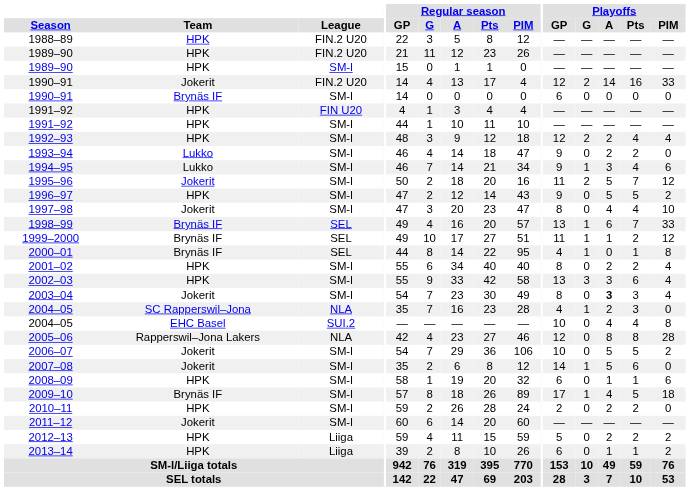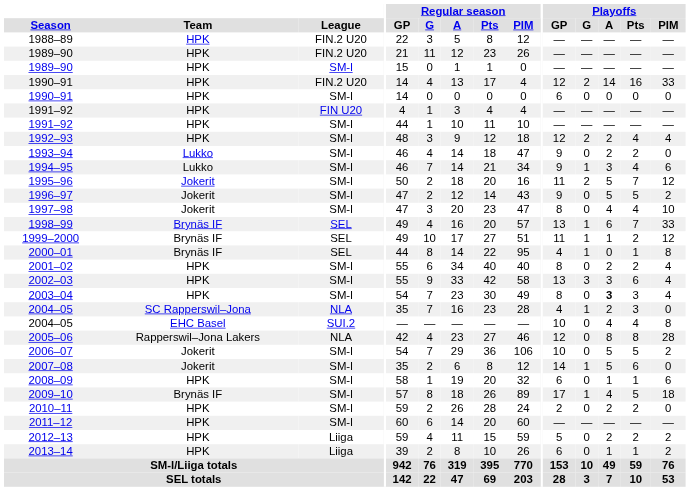 <table border="0" cellpadding="1" cellspacing="0" style="text-align:center; width:60em">
 <tr bgcolor="#e0e0e0">
 <th colspan="3" bgcolor="#ffffff"></th>
 <th rowspan="99" bgcolor="#ffffff"></th>
 <th colspan="5"><a href='#'>Regular season</a></th>
 <th rowspan="99" bgcolor="#ffffff"></th>
 <th colspan="5"><a href='#'>Playoffs</a></th>
 </tr>
 <tr bgcolor="#e0e0e0">
 <th><a href='#'>Season</a></th>
 <th>Team</th>
 <th>League</th>
 <th>GP</th>
 <th><a href='#'>G</a></th>
 <th><a href='#'>A</a></th>
 <th><a href='#'>Pts</a></th>
 <th><a href='#'>PIM</a></th>
 <th>GP</th>
 <th>G</th>
 <th>A</th>
 <th>Pts</th>
 <th>PIM</th>
 </tr>
 <tr>
 <td>1988–89</td>
 <td><a href='#'>HPK</a></td>
 <td>FIN.2 U20</td>
 <td>22</td>
 <td>3</td>
 <td>5</td>
 <td>8</td>
 <td>12</td>
 <td>—</td>
 <td>—</td>
 <td>—</td>
 <td>—</td>
 <td>—</td>
 </tr>
 <tr bgcolor="#f0f0f0">
 <td>1989–90</td>
 <td>HPK</td>
 <td>FIN.2 U20</td>
 <td>21</td>
 <td>11</td>
 <td>12</td>
 <td>23</td>
 <td>26</td>
 <td>—</td>
 <td>—</td>
 <td>—</td>
 <td>—</td>
 <td>—</td>
 </tr>
 <tr>
 <td><a href='#'>1989–90</a></td>
 <td>HPK</td>
 <td><a href='#'>SM-l</a></td>
 <td>15</td>
 <td>0</td>
 <td>1</td>
 <td>1</td>
 <td>0</td>
 <td>—</td>
 <td>—</td>
 <td>—</td>
 <td>—</td>
 <td>—</td>
 </tr>
 <tr bgcolor="#f0f0f0">
 <td>1990–91</td>
-<td>Jokerit</td>
+<td>HPK</td>
 <td>FIN.2 U20</td>
 <td>14</td>
 <td>4</td>
 <td>13</td>
 <td>17</td>
 <td>4</td>
 <td>12</td>
 <td>2</td>
 <td>14</td>
 <td>16</td>
 <td>33</td>
 </tr>
 <tr>
 <td><a href='#'>1990–91</a></td>
-<td><a href='#'>Brynäs IF</a></td>
+<td>HPK</td>
 <td>SM-l</td>
 <td>14</td>
 <td>0</td>
 <td>0</td>
 <td>0</td>
 <td>0</td>
 <td>6</td>
 <td>0</td>
 <td>0</td>
 <td>0</td>
 <td>0</td>
 </tr>
 <tr bgcolor="#f0f0f0">
 <td>1991–92</td>
 <td>HPK</td>
 <td><a href='#'>FIN U20</a></td>
 <td>4</td>
 <td>1</td>
 <td>3</td>
 <td>4</td>
 <td>4</td>
 <td>—</td>
 <td>—</td>
 <td>—</td>
 <td>—</td>
 <td>—</td>
 </tr>
 <tr>
 <td><a href='#'>1991–92</a></td>
 <td>HPK</td>
 <td>SM-l</td>
 <td>44</td>
 <td>1</td>
 <td>10</td>
 <td>11</td>
 <td>10</td>
 <td>—</td>
 <td>—</td>
 <td>—</td>
 <td>—</td>
 <td>—</td>
 </tr>
 <tr bgcolor="#f0f0f0">
 <td><a href='#'>1992–93</a></td>
 <td>HPK</td>
 <td>SM-l</td>
 <td>48</td>
 <td>3</td>
 <td>9</td>
 <td>12</td>
 <td>18</td>
 <td>12</td>
 <td>2</td>
 <td>2</td>
 <td>4</td>
 <td>4</td>
 </tr>
 <tr>
 <td><a href='#'>1993–94</a></td>
 <td><a href='#'>Lukko</a></td>
 <td>SM-l</td>
 <td>46</td>
 <td>4</td>
 <td>14</td>
 <td>18</td>
 <td>47</td>
 <td>9</td>
 <td>0</td>
 <td>2</td>
 <td>2</td>
 <td>0</td>
 </tr>
 <tr bgcolor="#f0f0f0">
 <td><a href='#'>1994–95</a></td>
 <td>Lukko</td>
 <td>SM-l</td>
 <td>46</td>
 <td>7</td>
 <td>14</td>
 <td>21</td>
 <td>34</td>
 <td>9</td>
 <td>1</td>
 <td>3</td>
 <td>4</td>
 <td>6</td>
 </tr>
 <tr>
 <td><a href='#'>1995–96</a></td>
 <td><a href='#'>Jokerit</a></td>
 <td>SM-l</td>
 <td>50</td>
 <td>2</td>
 <td>18</td>
 <td>20</td>
 <td>16</td>
 <td>11</td>
 <td>2</td>
 <td>5</td>
 <td>7</td>
 <td>12</td>
 </tr>
 <tr bgcolor="#f0f0f0">
 <td><a href='#'>1996–97</a></td>
-<td>HPK</td>
+<td>Jokerit</td>
 <td>SM-l</td>
 <td>47</td>
 <td>2</td>
 <td>12</td>
 <td>14</td>
 <td>43</td>
 <td>9</td>
 <td>0</td>
 <td>5</td>
 <td>5</td>
 <td>2</td>
 </tr>
 <tr>
 <td><a href='#'>1997–98</a></td>
 <td>Jokerit</td>
 <td>SM-l</td>
 <td>47</td>
 <td>3</td>
 <td>20</td>
 <td>23</td>
 <td>47</td>
 <td>8</td>
 <td>0</td>
 <td>4</td>
 <td>4</td>
 <td>10</td>
 </tr>
 <tr bgcolor="#f0f0f0">
 <td><a href='#'>1998–99</a></td>
 <td><a href='#'>Brynäs IF</a></td>
 <td><a href='#'>SEL</a></td>
 <td>49</td>
 <td>4</td>
 <td>16</td>
 <td>20</td>
 <td>57</td>
 <td>13</td>
 <td>1</td>
 <td>6</td>
 <td>7</td>
 <td>33</td>
 </tr>
 <tr>
 <td><a href='#'>1999–2000</a></td>
 <td>Brynäs IF</td>
 <td>SEL</td>
 <td>49</td>
 <td>10</td>
 <td>17</td>
 <td>27</td>
 <td>51</td>
 <td>11</td>
 <td>1</td>
 <td>1</td>
 <td>2</td>
 <td>12</td>
 </tr>
 <tr bgcolor="#f0f0f0">
 <td><a href='#'>2000–01</a></td>
 <td>Brynäs IF</td>
 <td>SEL</td>
 <td>44</td>
 <td>8</td>
 <td>14</td>
 <td>22</td>
 <td>95</td>
 <td>4</td>
 <td>1</td>
 <td>0</td>
 <td>1</td>
 <td>8</td>
 </tr>
 <tr>
 <td><a href='#'>2001–02</a></td>
 <td>HPK</td>
 <td>SM-l</td>
 <td>55</td>
 <td>6</td>
 <td>34</td>
 <td>40</td>
 <td>40</td>
 <td>8</td>
 <td>0</td>
 <td>2</td>
 <td>2</td>
 <td>4</td>
 </tr>
 <tr bgcolor="#f0f0f0">
 <td><a href='#'>2002–03</a></td>
 <td>HPK</td>
 <td>SM-l</td>
 <td>55</td>
 <td>9</td>
 <td>33</td>
 <td>42</td>
 <td>58</td>
 <td>13</td>
 <td>3</td>
 <td>3</td>
 <td>6</td>
 <td>4</td>
 </tr>
 <tr>
 <td><a href='#'>2003–04</a></td>
-<td>Jokerit</td>
+<td>HPK</td>
 <td>SM-l</td>
 <td>54</td>
 <td>7</td>
 <td>23</td>
 <td>30</td>
 <td>49</td>
 <td>8</td>
 <td>0</td>
 <td><strong>3</strong></td>
 <td>3</td>
 <td>4</td>
 </tr>
 <tr bgcolor="#f0f0f0">
 <td><a href='#'>2004–05</a></td>
 <td><a href='#'>SC Rapperswil–Jona</a></td>
 <td><a href='#'>NLA</a></td>
 <td>35</td>
 <td>7</td>
 <td>16</td>
 <td>23</td>
 <td>28</td>
 <td>4</td>
 <td>1</td>
 <td>2</td>
 <td>3</td>
 <td>0</td>
 </tr>
 <tr>
 <td>2004–05</td>
 <td><a href='#'>EHC Basel</a></td>
 <td><a href='#'>SUI.2</a></td>
 <td>—</td>
 <td>—</td>
 <td>—</td>
 <td>—</td>
 <td>—</td>
 <td>10</td>
 <td>0</td>
 <td>4</td>
 <td>4</td>
 <td>8</td>
 </tr>
 <tr bgcolor="#f0f0f0">
 <td><a href='#'>2005–06</a></td>
 <td>Rapperswil–Jona Lakers</td>
 <td>NLA</td>
 <td>42</td>
 <td>4</td>
 <td>23</td>
 <td>27</td>
 <td>46</td>
 <td>12</td>
 <td>0</td>
 <td>8</td>
 <td>8</td>
 <td>28</td>
 </tr>
 <tr>
 <td><a href='#'>2006–07</a></td>
 <td>Jokerit</td>
 <td>SM-l</td>
 <td>54</td>
 <td>7</td>
 <td>29</td>
 <td>36</td>
 <td>106</td>
 <td>10</td>
 <td>0</td>
 <td>5</td>
 <td>5</td>
 <td>2</td>
 </tr>
 <tr bgcolor="#f0f0f0">
 <td><a href='#'>2007–08</a></td>
 <td>Jokerit</td>
 <td>SM-l</td>
 <td>35</td>
 <td>2</td>
 <td>6</td>
 <td>8</td>
 <td>12</td>
 <td>14</td>
 <td>1</td>
 <td>5</td>
 <td>6</td>
 <td>0</td>
 </tr>
 <tr>
 <td><a href='#'>2008–09</a></td>
 <td>HPK</td>
 <td>SM-l</td>
 <td>58</td>
 <td>1</td>
 <td>19</td>
 <td>20</td>
 <td>32</td>
 <td>6</td>
 <td>0</td>
 <td>1</td>
 <td>1</td>
 <td>6</td>
 </tr>
 <tr bgcolor="#f0f0f0">
 <td><a href='#'>2009–10</a></td>
 <td>Brynäs IF</td>
 <td>SM-l</td>
 <td>57</td>
 <td>8</td>
 <td>18</td>
 <td>26</td>
 <td>89</td>
 <td>17</td>
 <td>1</td>
 <td>4</td>
 <td>5</td>
 <td>18</td>
 </tr>
 <tr>
 <td><a href='#'>2010–11</a></td>
 <td>HPK</td>
 <td>SM-l</td>
 <td>59</td>
 <td>2</td>
 <td>26</td>
 <td>28</td>
 <td>24</td>
 <td>2</td>
 <td>0</td>
 <td>2</td>
 <td>2</td>
 <td>0</td>
 </tr>
 <tr bgcolor="#f0f0f0">
 <td><a href='#'>2011–12</a></td>
-<td>Jokerit</td>
+<td>HPK</td>
 <td>SM-l</td>
 <td>60</td>
 <td>6</td>
 <td>14</td>
 <td>20</td>
 <td>60</td>
 <td>—</td>
 <td>—</td>
 <td>—</td>
 <td>—</td>
 <td>—</td>
 </tr>
 <tr>
 <td><a href='#'>2012–13</a></td>
 <td>HPK</td>
 <td>Liiga</td>
 <td>59</td>
 <td>4</td>
 <td>11</td>
 <td>15</td>
 <td>59</td>
 <td>5</td>
 <td>0</td>
 <td>2</td>
 <td>2</td>
 <td>2</td>
 </tr>
 <tr bgcolor="#f0f0f0">
 <td><a href='#'>2013–14</a></td>
 <td>HPK</td>
 <td>Liiga</td>
 <td>39</td>
 <td>2</td>
 <td>8</td>
 <td>10</td>
 <td>26</td>
 <td>6</td>
 <td>0</td>
 <td>1</td>
 <td>1</td>
 <td>2</td>
 </tr>
 <tr bgcolor="#e0e0e0">
 <th colspan="3">SM-l/Liiga totals</th>
 <th>942</th>
 <th>76</th>
 <th>319</th>
 <th>395</th>
 <th>770</th>
 <th>153</th>
 <th>10</th>
 <th>49</th>
 <th>59</th>
 <th>76</th>
 </tr>
 <tr bgcolor="#e0e0e0">
 <th colspan="3">SEL totals</th>
 <th>142</th>
 <th>22</th>
 <th>47</th>
 <th>69</th>
 <th>203</th>
 <th>28</th>
 <th>3</th>
 <th>7</th>
 <th>10</th>
 <th>53</th>
 </tr>
 </table>
